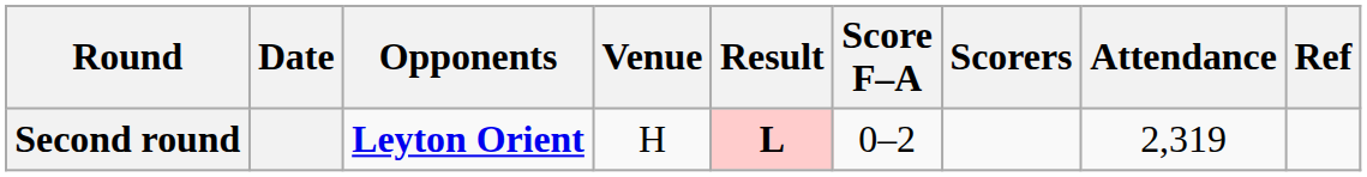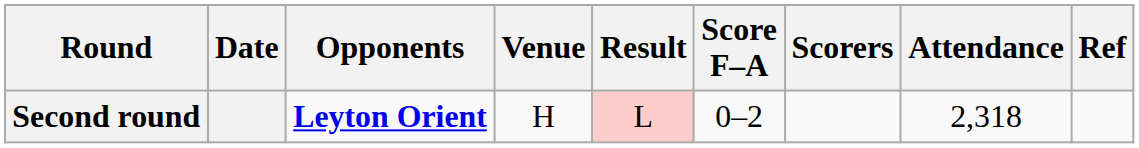 <table class="wikitable plainrowheaders" style="text-align:center">
 <tr>
 <th scope="col">Round</th>
 <th scope="col">Date</th>
 <th scope="col">Opponents</th>
 <th scope="col">Venue</th>
 <th scope="col">Result</th>
 <th scope="col">Score<br>F–A</th>
 <th scope="col" class="unsortable">Scorers</th>
 <th scope="col">Attendance</th>
 <th scope="col" class="unsortable">Ref</th>
 </tr>
 <tr>
 <th scope="row">Second round</th>
 <th scope="row"></th>
 <td align="left"><strong><a href='#'>Leyton Orient</a></strong></td>
 <td>H</td>
-<td style="background-color:#FFCCCC"><strong>L</strong></td>
+<td style="background-color:#FFCCCC">L</td>
 <td>0–2</td>
 <td align="left"></td>
-<td>2,319</td>
+<td>2,318</td>
 <td></td>
 </tr>
 </table>
